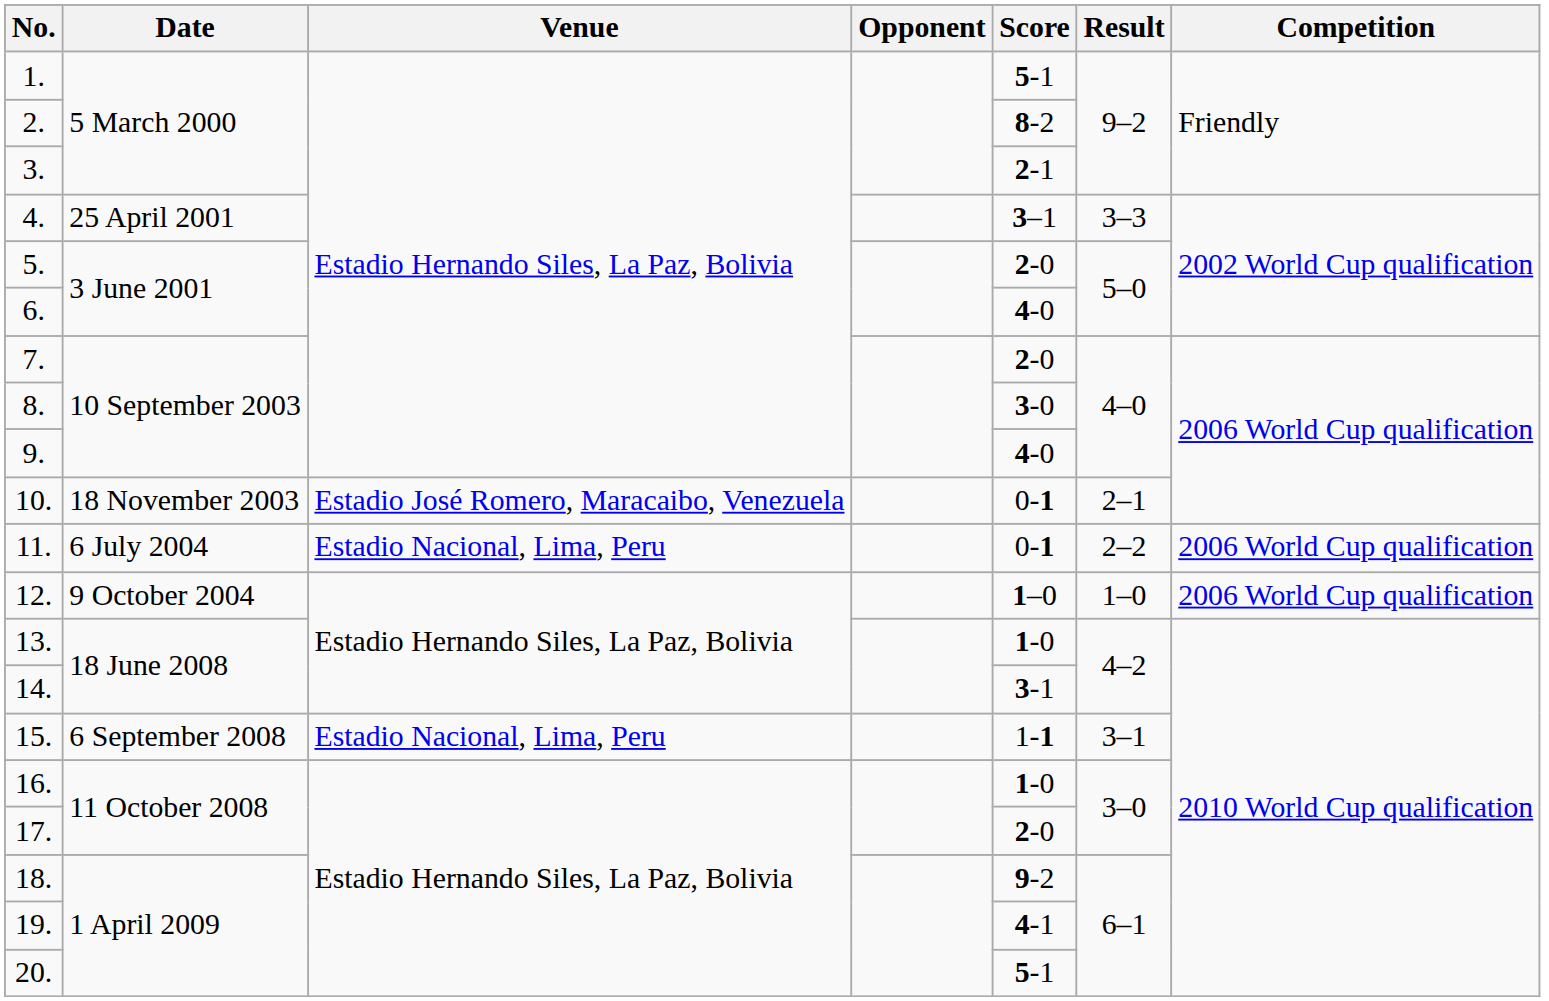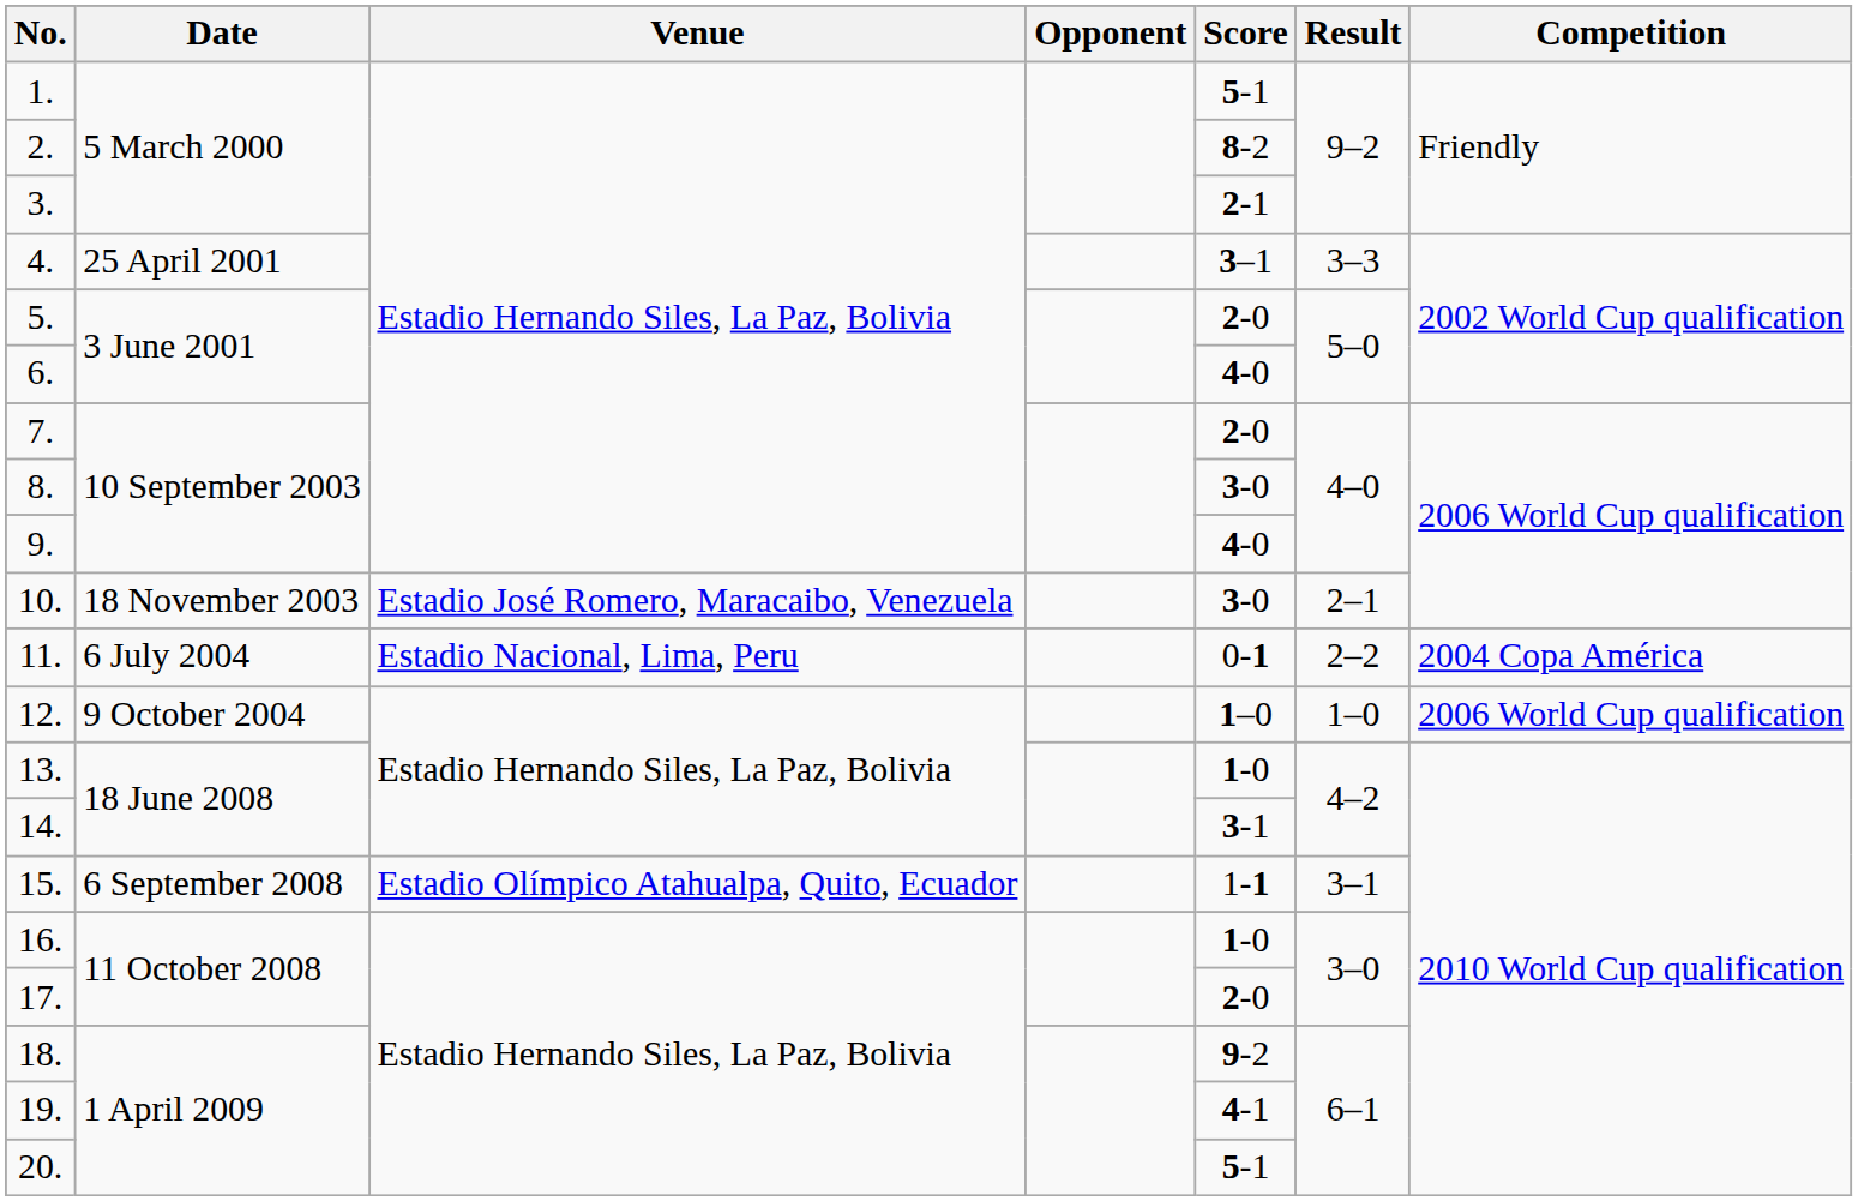 <table class="wikitable sortable">
 <tr>
 <th scope="col">No.</th>
 <th scope="col">Date</th>
 <th scope="col">Venue</th>
 <th scope="col">Opponent</th>
 <th scope="col">Score</th>
 <th scope="col">Result</th>
 <th scope="col">Competition</th>
 </tr>
 <tr>
 <td align=center>1.</td>
 <td rowspan=3>5 March 2000</td>
 <td rowspan=9><a href='#'>Estadio Hernando Siles</a>, <a href='#'>La Paz</a>, <a href='#'>Bolivia</a></td>
 <td rowspan=3></td>
 <td align=center><strong>5</strong>-1</td>
 <td align=center rowspan=3>9–2</td>
 <td rowspan=3>Friendly</td>
 </tr>
 <tr>
 <td align=center>2.</td>
 <td align=center><strong>8</strong>-2</td>
 </tr>
 <tr>
 <td align=center>3.</td>
 <td align=center><strong>2</strong>-1</td>
 </tr>
 <tr>
 <td align=center>4.</td>
 <td>25 April 2001</td>
 <td></td>
 <td align=center><strong>3</strong>–1</td>
 <td align=center>3–3</td>
 <td rowspan=3><a href='#'>2002 World Cup qualification</a></td>
 </tr>
 <tr>
 <td align=center>5.</td>
 <td rowspan=2>3 June 2001</td>
 <td rowspan=2></td>
 <td align=center><strong>2</strong>-0</td>
 <td align=center rowspan=2>5–0</td>
 </tr>
 <tr>
 <td align=center>6.</td>
 <td align=center><strong>4</strong>-0</td>
 </tr>
 <tr>
 <td align=center>7.</td>
 <td rowspan=3>10 September 2003</td>
 <td rowspan=3></td>
 <td align=center><strong>2</strong>-0</td>
 <td align=center rowspan=3>4–0</td>
 <td rowspan=4><a href='#'>2006 World Cup qualification</a></td>
 </tr>
 <tr>
 <td align=center>8.</td>
 <td align=center><strong>3</strong>-0</td>
 </tr>
 <tr>
 <td align=center>9.</td>
 <td align=center><strong>4</strong>-0</td>
 </tr>
 <tr>
 <td align=center>10.</td>
 <td>18 November 2003</td>
 <td><a href='#'>Estadio José Romero</a>, <a href='#'>Maracaibo</a>, <a href='#'>Venezuela</a></td>
 <td></td>
-<td align=center>0-<strong>1</strong></td>
+<td align=center><strong>3</strong>-0</td>
 <td align=center>2–1</td>
 </tr>
 <tr>
 <td align=center>11.</td>
 <td>6 July 2004</td>
 <td><a href='#'>Estadio Nacional</a>, <a href='#'>Lima</a>, <a href='#'>Peru</a></td>
 <td></td>
 <td align=center>0-<strong>1</strong></td>
 <td align=center>2–2</td>
-<td><a href='#'>2006 World Cup qualification</a></td>
+<td><a href='#'>2004 Copa América</a></td>
 </tr>
 <tr>
 <td align=center>12.</td>
 <td>9 October 2004</td>
 <td rowspan=3>Estadio Hernando Siles, La Paz, Bolivia</td>
 <td></td>
 <td align=center><strong>1</strong>–0</td>
 <td align=center>1–0</td>
 <td><a href='#'>2006 World Cup qualification</a></td>
 </tr>
 <tr>
 <td align=center>13.</td>
 <td rowspan=2>18 June 2008</td>
 <td rowspan=2></td>
 <td align=center><strong>1</strong>-0</td>
 <td align=center rowspan=2>4–2</td>
 <td rowspan=8><a href='#'>2010 World Cup qualification</a></td>
 </tr>
 <tr>
 <td align=center>14.</td>
 <td align=center><strong>3</strong>-1</td>
 </tr>
 <tr>
 <td align=center>15.</td>
 <td>6 September 2008</td>
-<td><a href='#'>Estadio Nacional</a>, <a href='#'>Lima</a>, <a href='#'>Peru</a></td>
+<td><a href='#'>Estadio Olímpico Atahualpa</a>, <a href='#'>Quito</a>, <a href='#'>Ecuador</a></td>
 <td></td>
 <td align=center>1-<strong>1</strong></td>
 <td align=center>3–1</td>
 </tr>
 <tr>
 <td align=center>16.</td>
 <td rowspan=2>11 October 2008</td>
 <td rowspan=5>Estadio Hernando Siles, La Paz, Bolivia</td>
 <td rowspan=2></td>
 <td align=center><strong>1</strong>-0</td>
 <td align=center rowspan=2>3–0</td>
 </tr>
 <tr>
 <td align=center>17.</td>
 <td align=center><strong>2</strong>-0</td>
 </tr>
 <tr>
 <td align=center>18.</td>
 <td rowspan=3>1 April 2009</td>
 <td rowspan=3></td>
 <td align=center><strong>9</strong>-2</td>
 <td align=center rowspan=3>6–1</td>
 </tr>
 <tr>
 <td align=center>19.</td>
 <td align=center><strong>4</strong>-1</td>
 </tr>
 <tr>
 <td align=center>20.</td>
 <td align=center><strong>5</strong>-1</td>
 </tr>
 </table>
